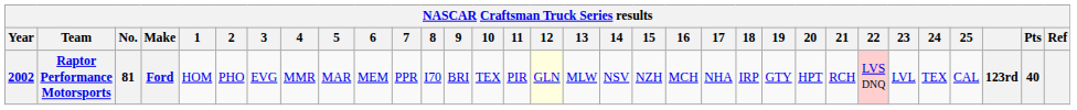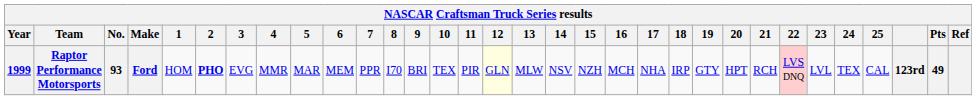 <table class="wikitable" style="text-align:center; font-size:75%">
 <tr>
 <th colspan=45><a href='#'>NASCAR</a> <a href='#'>Craftsman Truck Series</a> results</th>
 </tr>
 <tr>
 <th>Year</th>
 <th>Team</th>
 <th>No.</th>
 <th>Make</th>
 <th>1</th>
 <th>2</th>
 <th>3</th>
 <th>4</th>
 <th>5</th>
 <th>6</th>
 <th>7</th>
 <th>8</th>
 <th>9</th>
 <th>10</th>
 <th>11</th>
 <th>12</th>
 <th>13</th>
 <th>14</th>
 <th>15</th>
 <th>16</th>
 <th>17</th>
 <th>18</th>
 <th>19</th>
 <th>20</th>
 <th>21</th>
 <th>22</th>
 <th>23</th>
 <th>24</th>
 <th>25</th>
 <th></th>
 <th>Pts</th>
 <th>Ref</th>
 </tr>
 <tr>
-<th><a href='#'>2002</a></th>
+<th><a href='#'>1999</a></th>
 <th><a href='#'>Raptor Performance Motorsports</a></th>
-<th>81</th>
+<th>93</th>
 <th><a href='#'>Ford</a></th>
 <td><a href='#'>HOM</a></td>
-<td><a href='#'>PHO</a></td>
+<td><strong><a href='#'>PHO</a></strong></td>
 <td><a href='#'>EVG</a></td>
 <td><a href='#'>MMR</a></td>
 <td><a href='#'>MAR</a></td>
 <td><a href='#'>MEM</a></td>
 <td><a href='#'>PPR</a></td>
 <td><a href='#'>I70</a></td>
 <td><a href='#'>BRI</a></td>
 <td><a href='#'>TEX</a></td>
 <td><a href='#'>PIR</a></td>
 <td style="background: lightyellow;"><a href='#'>GLN</a></td>
 <td><a href='#'>MLW</a></td>
 <td><a href='#'>NSV</a></td>
 <td><a href='#'>NZH</a></td>
 <td><a href='#'>MCH</a></td>
 <td><a href='#'>NHA</a></td>
 <td><a href='#'>IRP</a></td>
 <td><a href='#'>GTY</a></td>
 <td><a href='#'>HPT</a></td>
 <td><a href='#'>RCH</a></td>
 <td style="background:#FFCFCF;"><a href='#'>LVS</a><br><small>DNQ</small></td>
 <td><a href='#'>LVL</a></td>
 <td><a href='#'>TEX</a></td>
 <td><a href='#'>CAL</a></td>
 <th>123rd</th>
-<th>40</th>
+<th>49</th>
 <th></th>
 </tr>
 </table>
